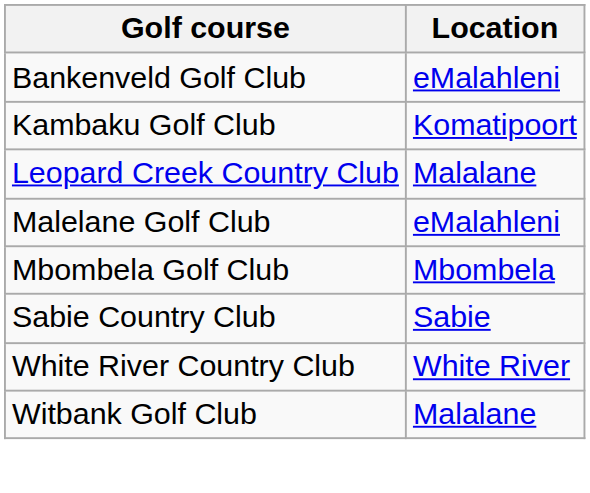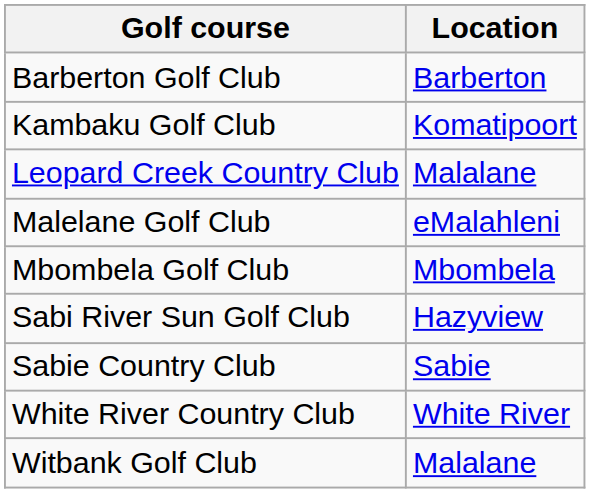 <table class="wikitable sortable">
 <tr>
 <th>Golf course</th>
 <th>Location</th>
 </tr>
 <tr>
-<td>Bankenveld Golf Club</td>
-<td><a href='#'>eMalahleni</a></td>
+<td>Barberton Golf Club</td>
+<td><a href='#'>Barberton</a></td>
 </tr>
 <tr>
 <td>Kambaku Golf Club</td>
 <td><a href='#'>Komatipoort</a></td>
 </tr>
 <tr>
 <td><a href='#'>Leopard Creek Country Club</a></td>
 <td><a href='#'>Malalane</a></td>
 </tr>
 <tr>
 <td>Malelane Golf Club</td>
 <td><a href='#'>eMalahleni</a></td>
 </tr>
 <tr>
 <td>Mbombela Golf Club</td>
 <td><a href='#'>Mbombela</a></td>
 </tr>
 <tr>
+<td>Sabi River Sun Golf Club</td>
+<td><a href='#'>Hazyview</a></td>
+</tr>
+<tr>
 <td>Sabie Country Club</td>
 <td><a href='#'>Sabie</a></td>
 </tr>
 <tr>
 <td>White River Country Club</td>
 <td><a href='#'>White River</a></td>
 </tr>
 <tr>
 <td>Witbank Golf Club</td>
 <td><a href='#'>Malalane</a></td>
 </tr>
 </table>
